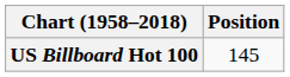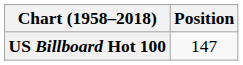 <table class="wikitable plainrowheaders">
 <tr>
 <th>Chart (1958–2018)</th>
 <th>Position</th>
 </tr>
 <tr>
 <th scope="row">US <em>Billboard</em> Hot 100</th>
-<td style="text-align:center;">145</td>
+<td style="text-align:center;">147</td>
 </tr>
 </table>
